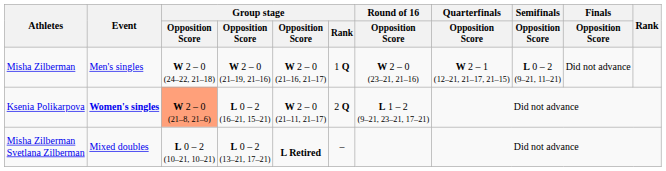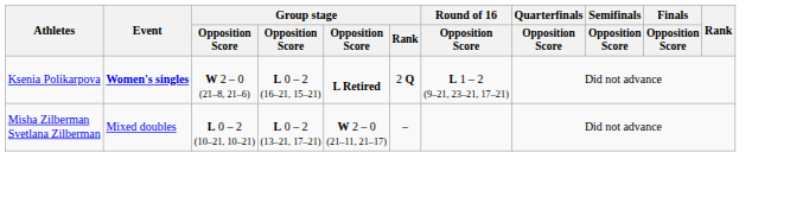 <table class=wikitable style="font-size:90%">
 <tr>
 <th rowspan="2">Athletes</th>
 <th rowspan="2">Event</th>
 <th colspan="4">Group stage</th>
 <th>Round of 16</th>
 <th>Quarterfinals</th>
 <th>Semifinals</th>
 <th>Finals</th>
 <th rowspan="2">Rank</th>
 </tr>
 <tr style="font-size:95%">
 <th>Opposition<br>Score</th>
 <th>Opposition<br>Score</th>
 <th>Opposition<br>Score</th>
 <th>Rank</th>
 <th>Opposition<br>Score</th>
 <th>Opposition<br>Score</th>
 <th>Opposition<br>Score</th>
 <th>Opposition<br>Score</th>
 </tr>
 <tr align=center>
-<td align=left><a href='#'>Misha Zilberman</a></td>
-<td align=left><a href='#'>Men's singles</a></td>
-<td><br><strong>W</strong> 2 – 0<br><small>(24–22, 21–18)</small></td>
-<td><br><strong>W</strong> 2 – 0<br><small>(21–19, 21–16)</small></td>
-<td><br><strong>W</strong> 2 – 0<br><small>(21–16, 21–17)</small></td>
-<td>1 <strong>Q</strong></td>
-<td><br><strong>W</strong> 2 – 0<br><small>(23–21, 21–16)</small></td>
-<td><br><strong>W</strong> 2 – 1<br><small>(12–21, 21–17, 21–15)</small></td>
-<td><br><strong>L</strong> 0 – 2<br><small>(9–21, 11–21)</small></td>
-<td>Did not advance</td>
-<td></td>
-</tr>
-<tr align=center>
 <td align=left><a href='#'>Ksenia Polikarpova</a></td>
 <td align=left><strong><a href='#'>Women's singles</a></strong></td>
-<td style="background: lightsalmon;"><br><strong>W</strong> 2 – 0<br><small>(21–8, 21–6)</small></td>
+<td><br><strong>W</strong> 2 – 0<br><small>(21–8, 21–6)</small></td>
 <td><br><strong>L</strong> 0 – 2<br><small>(16–21, 15–21)</small></td>
-<td><br><strong>W</strong> 2 – 0<br><small>(21–11, 21–17)</small></td>
+<td><br><strong>L Retired</strong></td>
 <td>2 <strong>Q</strong></td>
 <td><br><strong>L</strong> 1 – 2<br><small>(9–21, 23–21, 17–21)</small></td>
 <td colspan="4">Did not advance</td>
 </tr>
 <tr align=center>
 <td align=left><a href='#'>Misha Zilberman</a><br><a href='#'>Svetlana Zilberman</a></td>
 <td align=left><a href='#'>Mixed doubles</a></td>
 <td><br><strong>L</strong> 0 – 2<br><small>(10–21, 10–21)</small></td>
 <td><br><strong>L</strong> 0 – 2<br><small>(13–21, 17–21)</small></td>
-<td><br><strong>L Retired</strong></td>
+<td><br><strong>W</strong> 2 – 0<br><small>(21–11, 21–17)</small></td>
 <td>–</td>
 <td></td>
 <td colspan="4">Did not advance</td>
 </tr>
 </table>
